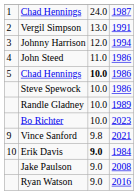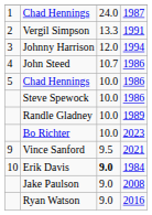 <table class="wikitable">
 <tr>
 </tr>
 <tr>
 <td>1</td>
 <td><a href='#'>Chad Hennings</a></td>
 <td>24.0</td>
 <td><a href='#'>1987</a></td>
 </tr>
 <tr>
 <td>2</td>
 <td>Vergil Simpson</td>
-<td>13.0</td>
+<td>13.3</td>
 <td><a href='#'>1991</a></td>
 </tr>
 <tr>
 <td>3</td>
 <td>Johnny Harrison</td>
 <td>12.0</td>
 <td><a href='#'>1994</a></td>
 </tr>
 <tr>
 <td>4</td>
 <td>John Steed</td>
-<td>11.0</td>
+<td>10.7</td>
 <td><a href='#'>1986</a></td>
 </tr>
 <tr>
 <td>5</td>
 <td><a href='#'>Chad Hennings</a></td>
-<td><strong>10.0</strong></td>
+<td>10.0</td>
 <td><a href='#'>1986</a></td>
 </tr>
 <tr>
 <td></td>
 <td>Steve Spewock</td>
 <td>10.0</td>
 <td><a href='#'>1986</a></td>
 </tr>
 <tr>
 <td></td>
 <td>Randle Gladney</td>
 <td>10.0</td>
 <td><a href='#'>1989</a></td>
 </tr>
 <tr>
 <td></td>
 <td><a href='#'>Bo Richter</a></td>
 <td>10.0</td>
 <td><a href='#'>2023</a></td>
 </tr>
 <tr>
 <td>9</td>
 <td>Vince Sanford</td>
-<td>9.8</td>
+<td>9.5</td>
 <td><a href='#'>2021</a></td>
 </tr>
 <tr>
 <td>10</td>
 <td>Erik Davis</td>
 <td><strong>9.0</strong></td>
 <td><a href='#'>1984</a></td>
 </tr>
 <tr>
 <td></td>
 <td>Jake Paulson</td>
 <td>9.0</td>
 <td><a href='#'>2008</a></td>
 </tr>
 <tr>
 <td></td>
 <td>Ryan Watson</td>
 <td>9.0</td>
 <td><a href='#'>2016</a></td>
 </tr>
 </table>
